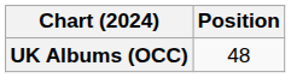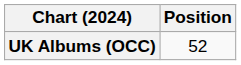 <table class="wikitable plainrowheaders" style="text-align:center">
 <tr>
 <th scope="col">Chart (2024)</th>
 <th scope="col">Position</th>
 </tr>
 <tr>
 <th scope="row">UK Albums (OCC)</th>
-<td>48</td>
+<td>52</td>
 </tr>
 </table>
